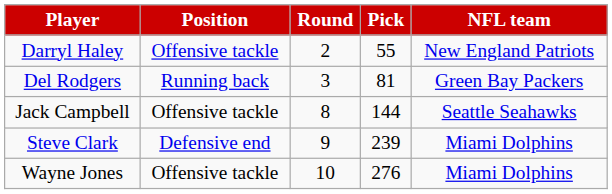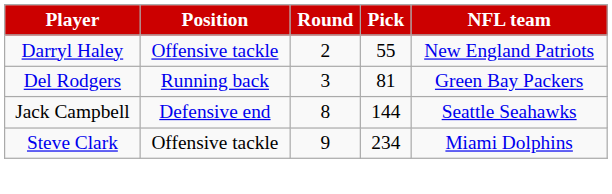 <table class="wikitable" width="80%">
 <tr align="center" style="background:#CC0000; color:white">
 <td><strong>Player</strong></td>
 <td><strong>Position</strong></td>
 <td><strong>Round</strong></td>
 <td><strong>Pick</strong></td>
 <td><strong>NFL team</strong></td>
 </tr>
 <tr align="center">
 <td><a href='#'>Darryl Haley</a></td>
 <td><a href='#'>Offensive tackle</a></td>
 <td>2</td>
 <td>55</td>
 <td><a href='#'>New England Patriots</a></td>
 </tr>
 <tr align="center">
 <td><a href='#'>Del Rodgers</a></td>
 <td><a href='#'>Running back</a></td>
 <td>3</td>
 <td>81</td>
 <td><a href='#'>Green Bay Packers</a></td>
 </tr>
 <tr align="center">
 <td>Jack Campbell</td>
-<td>Offensive tackle</td>
+<td><a href='#'>Defensive end</a></td>
 <td>8</td>
 <td>144</td>
 <td><a href='#'>Seattle Seahawks</a></td>
 </tr>
 <tr align="center">
 <td><a href='#'>Steve Clark</a></td>
-<td><a href='#'>Defensive end</a></td>
+<td>Offensive tackle</td>
 <td>9</td>
-<td>239</td>
-<td><a href='#'>Miami Dolphins</a></td>
-</tr>
-<tr align="center">
-<td>Wayne Jones</td>
-<td>Offensive tackle</td>
-<td>10</td>
-<td>276</td>
+<td>234</td>
 <td><a href='#'>Miami Dolphins</a></td>
 </tr>
 </table>
